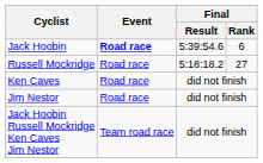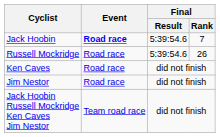 <table class=wikitable style="font-size:90%">
 <tr>
 <th rowspan=2>Cyclist</th>
 <th rowspan=2>Event</th>
 <th colspan=2>Final</th>
 </tr>
 <tr>
 <th>Result</th>
 <th>Rank</th>
 </tr>
 <tr>
 <td><a href='#'>Jack Hoobin</a></td>
 <td><strong><a href='#'>Road race</a></strong></td>
 <td align=center>5:39:54.6</td>
-<td align=center>6</td>
+<td align=center>7</td>
 </tr>
 <tr>
 <td><a href='#'>Russell Mockridge</a></td>
 <td><a href='#'>Road race</a></td>
-<td align=center>5:18:18.2</td>
-<td align=center>27</td>
+<td align=center>5:39:54.6</td>
+<td align=center>26</td>
 </tr>
 <tr>
 <td><a href='#'>Ken Caves</a></td>
 <td><a href='#'>Road race</a></td>
 <td align=center colspan=2>did not finish</td>
 </tr>
 <tr>
 <td><a href='#'>Jim Nestor</a></td>
 <td><a href='#'>Road race</a></td>
 <td align=center colspan=2>did not finish</td>
 </tr>
 <tr>
 <td><a href='#'>Jack Hoobin</a> <br> <a href='#'>Russell Mockridge</a> <br> <a href='#'>Ken Caves</a> <br> <a href='#'>Jim Nestor</a></td>
 <td><a href='#'>Team road race</a></td>
 <td align=center colspan=2>did not finish</td>
 </tr>
 </table>
